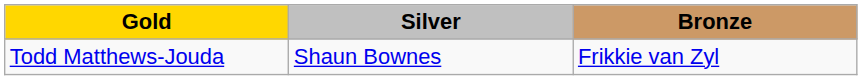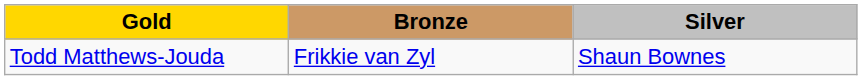 <table class="wikitable" style="text-align:left">
 <tr align="center">
 <td width=200 bgcolor=gold><strong>Gold</strong></td>
+<td width=200 bgcolor=CC9966><strong>Bronze</strong></td>
 <td width=200 bgcolor=silver><strong>Silver</strong></td>
-<td width=200 bgcolor=CC9966><strong>Bronze</strong></td>
 </tr>
 <tr>
 <td><a href='#'>Todd Matthews-Jouda</a><br><em></em></td>
+<td><a href='#'>Frikkie van Zyl</a><br><em></em></td>
 <td><a href='#'>Shaun Bownes</a><br><em></em></td>
-<td><a href='#'>Frikkie van Zyl</a><br><em></em></td>
 </tr>
 </table>
